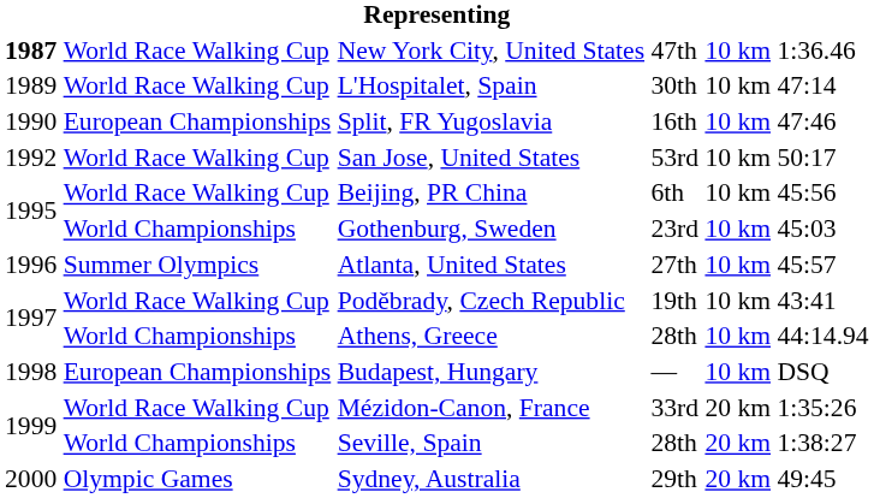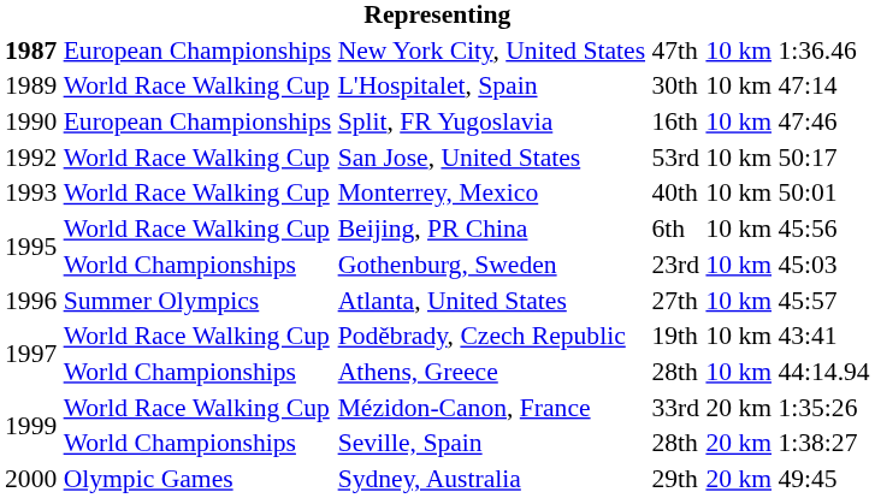 <table>
 <tr>
 <th colspan="6">Representing </th>
 </tr>
 <tr>
 <td><strong>1987</strong></td>
-<td><a href='#'>World Race Walking Cup</a></td>
+<td><a href='#'>European Championships</a></td>
 <td><a href='#'>New York City</a>, <a href='#'>United States</a></td>
 <td>47th</td>
 <td><a href='#'>10 km</a></td>
 <td>1:36.46</td>
 </tr>
 <tr>
 <td>1989</td>
 <td><a href='#'>World Race Walking Cup</a></td>
 <td><a href='#'>L'Hospitalet</a>, <a href='#'>Spain</a></td>
 <td>30th</td>
 <td>10 km</td>
 <td>47:14</td>
 </tr>
 <tr>
 <td>1990</td>
 <td><a href='#'>European Championships</a></td>
 <td><a href='#'>Split</a>, <a href='#'>FR Yugoslavia</a></td>
 <td>16th</td>
 <td><a href='#'>10 km</a></td>
 <td>47:46</td>
 </tr>
 <tr>
 <td>1992</td>
 <td><a href='#'>World Race Walking Cup</a></td>
 <td><a href='#'>San Jose</a>, <a href='#'>United States</a></td>
 <td>53rd</td>
 <td>10 km</td>
 <td>50:17</td>
+</tr>
+<tr>
+<td>1993</td>
+<td><a href='#'>World Race Walking Cup</a></td>
+<td><a href='#'>Monterrey, Mexico</a></td>
+<td>40th</td>
+<td>10 km</td>
+<td>50:01</td>
 </tr>
 <tr>
 <td rowspan=2>1995</td>
 <td><a href='#'>World Race Walking Cup</a></td>
 <td><a href='#'>Beijing</a>, <a href='#'>PR China</a></td>
 <td>6th</td>
 <td>10 km</td>
 <td>45:56</td>
 </tr>
 <tr>
 <td><a href='#'>World Championships</a></td>
 <td><a href='#'>Gothenburg, Sweden</a></td>
 <td>23rd</td>
 <td><a href='#'>10 km</a></td>
 <td>45:03</td>
 </tr>
 <tr>
 <td>1996</td>
 <td><a href='#'>Summer Olympics</a></td>
 <td><a href='#'>Atlanta</a>, <a href='#'>United States</a></td>
 <td>27th</td>
 <td><a href='#'>10 km</a></td>
 <td>45:57</td>
 </tr>
 <tr>
 <td rowspan=2>1997</td>
 <td><a href='#'>World Race Walking Cup</a></td>
 <td><a href='#'>Poděbrady</a>, <a href='#'>Czech Republic</a></td>
 <td>19th</td>
 <td>10 km</td>
 <td>43:41</td>
 </tr>
 <tr>
 <td><a href='#'>World Championships</a></td>
 <td><a href='#'>Athens, Greece</a></td>
 <td>28th</td>
 <td><a href='#'>10 km</a></td>
 <td>44:14.94</td>
 </tr>
 <tr>
-<td>1998</td>
-<td><a href='#'>European Championships</a></td>
-<td><a href='#'>Budapest, Hungary</a></td>
-<td>—</td>
-<td><a href='#'>10 km</a></td>
-<td>DSQ</td>
-</tr>
-<tr>
 <td rowspan=2>1999</td>
 <td><a href='#'>World Race Walking Cup</a></td>
 <td><a href='#'>Mézidon-Canon</a>, <a href='#'>France</a></td>
 <td>33rd</td>
 <td>20 km</td>
 <td>1:35:26</td>
 </tr>
 <tr>
 <td><a href='#'>World Championships</a></td>
 <td><a href='#'>Seville, Spain</a></td>
 <td>28th</td>
 <td><a href='#'>20 km</a></td>
 <td>1:38:27</td>
 </tr>
 <tr>
 <td>2000</td>
 <td><a href='#'>Olympic Games</a></td>
 <td><a href='#'>Sydney, Australia</a></td>
 <td>29th</td>
 <td><a href='#'>20 km</a></td>
 <td>49:45</td>
 </tr>
 </table>
